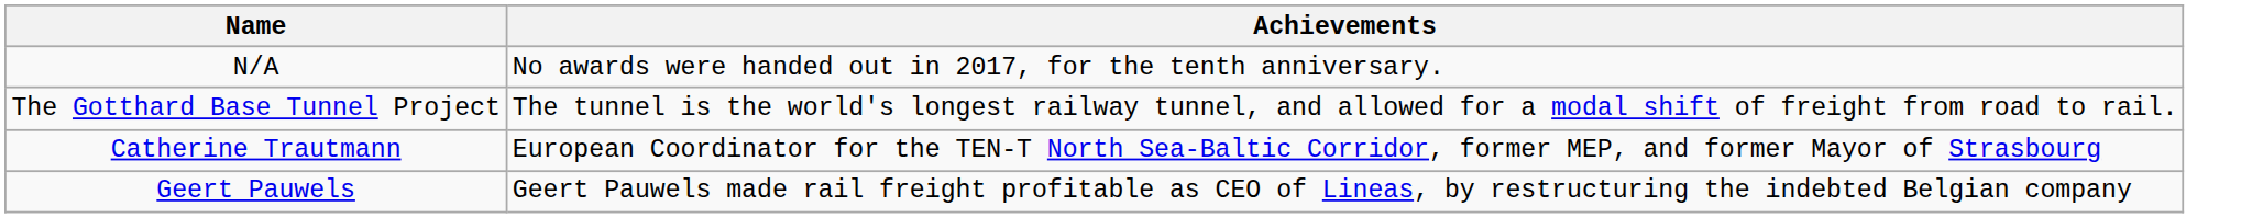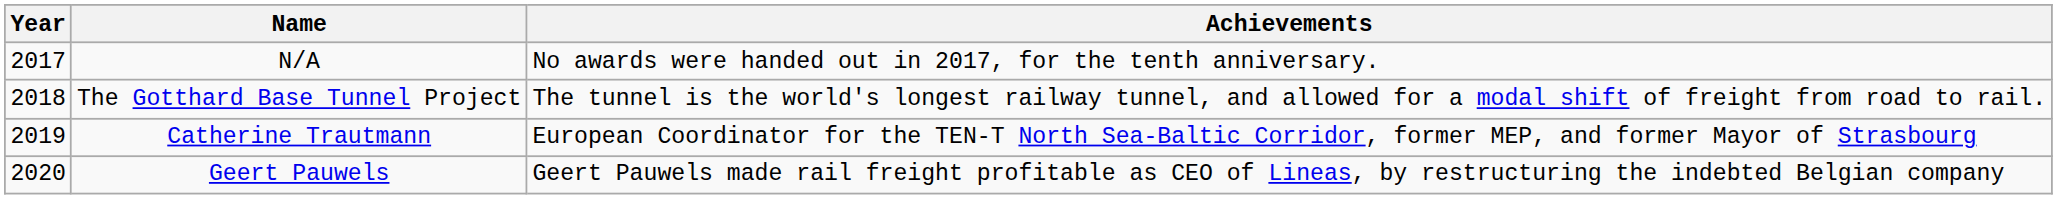 <table class="wikitable">
 <tr>
+<th><strong>Year</strong></th>
 <th><strong>Name</strong></th>
 <th><strong>Achievements</strong></th>
 </tr>
 <tr>
+<td align="center">2017</td>
 <td align="center">N/A</td>
 <td>No awards were handed out in 2017, for the tenth anniversary.</td>
 </tr>
 <tr>
+<td align="center">2018</td>
 <td align="center">The <a href='#'>Gotthard Base Tunnel</a> Project</td>
 <td>The tunnel is the world's longest railway tunnel, and allowed for a <a href='#'>modal shift</a> of freight from road to rail.</td>
 </tr>
 <tr>
+<td align="center">2019</td>
 <td align="center"><a href='#'>Catherine Trautmann</a></td>
 <td>European Coordinator for the TEN-T <a href='#'>North Sea-Baltic Corridor</a>, former MEP, and former Mayor of <a href='#'>Strasbourg</a></td>
 </tr>
 <tr>
+<td align="center">2020</td>
 <td align="center"><a href='#'>Geert Pauwels</a></td>
 <td>Geert Pauwels made rail freight profitable as CEO of <a href='#'>Lineas</a>, by restructuring the indebted Belgian company</td>
 </tr>
 </table>
